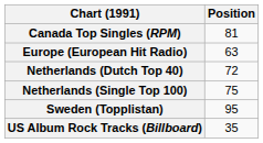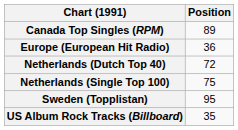 <table class="wikitable sortable plainrowheaders" style="text-align:center">
 <tr>
 <th>Chart (1991)</th>
 <th>Position</th>
 </tr>
 <tr>
 <th scope="row">Canada Top Singles (<em>RPM</em>)</th>
-<td>81</td>
+<td>89</td>
 </tr>
 <tr>
 <th scope="row">Europe (European Hit Radio)</th>
-<td>63</td>
+<td>36</td>
 </tr>
 <tr>
 <th scope="row">Netherlands (Dutch Top 40)</th>
 <td>72</td>
 </tr>
 <tr>
 <th scope="row">Netherlands (Single Top 100)</th>
 <td>75</td>
 </tr>
 <tr>
 <th scope="row">Sweden (Topplistan)</th>
 <td>95</td>
 </tr>
 <tr>
 <th scope="row">US Album Rock Tracks (<em>Billboard</em>)</th>
 <td>35</td>
 </tr>
 </table>
